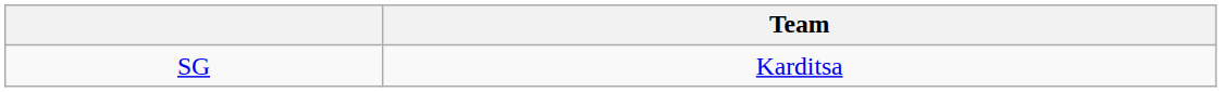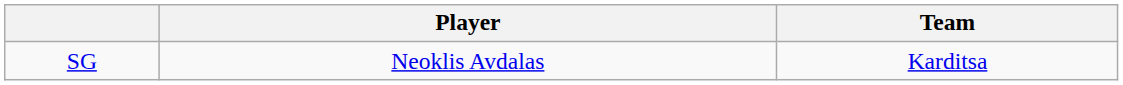 <table class="wikitable" style="text-align: center;" width="60%">
 <tr>
 <th style="text-align:center;"></th>
+<th style="text-align:center;">Player</th>
 <th style="text-align:center;">Team</th>
 </tr>
 <tr>
 <td style="text-align:center;"><a href='#'>SG</a></td>
+<td> <a href='#'>Neoklis Avdalas</a></td>
 <td><a href='#'>Karditsa</a></td>
 </tr>
 </table>
